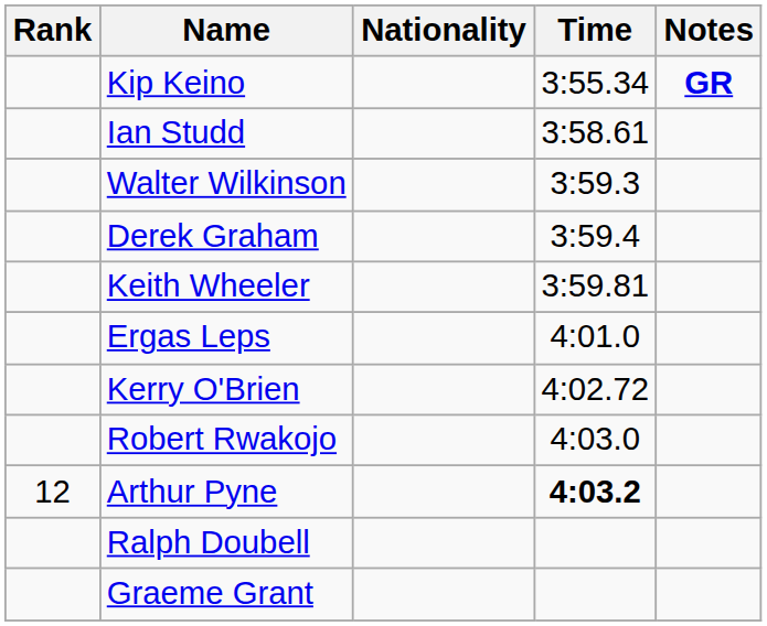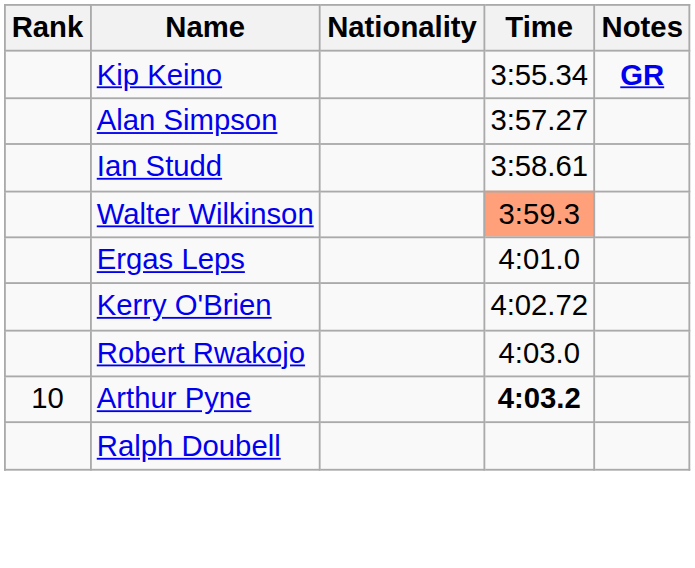 <table class="wikitable sortable" style=" text-align:center">
 <tr>
 <th scope="col">Rank</th>
 <th scope="col">Name</th>
 <th scope="col">Nationality</th>
 <th scope="col">Time</th>
 <th scope="col">Notes</th>
 </tr>
 <tr>
 <td></td>
 <td align=left><a href='#'>Kip Keino</a></td>
 <td align=left></td>
 <td>3:55.34</td>
 <td><strong><a href='#'>GR</a></strong></td>
 </tr>
 <tr>
 <td></td>
+<td align=left><a href='#'>Alan Simpson</a></td>
+<td align=left></td>
+<td>3:57.27</td>
+<td></td>
+</tr>
+<tr>
+<td></td>
 <td align=left><a href='#'>Ian Studd</a></td>
 <td align=left></td>
 <td>3:58.61</td>
 <td></td>
 </tr>
 <tr>
 <td></td>
 <td align=left><a href='#'>Walter Wilkinson</a></td>
 <td align=left></td>
-<td>3:59.3</td>
-<td></td>
-</tr>
-<tr>
-<td></td>
-<td align=left><a href='#'>Derek Graham</a></td>
-<td align=left></td>
-<td>3:59.4</td>
-<td></td>
-</tr>
-<tr>
-<td></td>
-<td align=left><a href='#'>Keith Wheeler</a></td>
-<td align=left></td>
-<td>3:59.81</td>
+<td style="background: lightsalmon;">3:59.3</td>
 <td></td>
 </tr>
 <tr>
 <td></td>
 <td align=left><a href='#'>Ergas Leps</a></td>
 <td align=left></td>
 <td>4:01.0</td>
 <td></td>
 </tr>
 <tr>
 <td></td>
 <td align=left><a href='#'>Kerry O'Brien</a></td>
 <td align=left></td>
 <td>4:02.72</td>
 <td></td>
 </tr>
 <tr>
 <td></td>
 <td align=left><a href='#'>Robert Rwakojo</a></td>
 <td align=left></td>
 <td>4:03.0</td>
 <td></td>
 </tr>
 <tr>
-<td>12</td>
+<td>10</td>
 <td align=left><a href='#'>Arthur Pyne</a></td>
 <td align=left></td>
 <td><strong>4:03.2</strong></td>
 <td></td>
 </tr>
 <tr>
 <td></td>
 <td align=left><a href='#'>Ralph Doubell</a></td>
 <td align=left></td>
 <td></td>
 <td></td>
 </tr>
-<tr>
-<td></td>
-<td align=left><a href='#'>Graeme Grant</a></td>
-<td align=left></td>
-<td></td>
-<td></td>
-</tr>
 </table>
